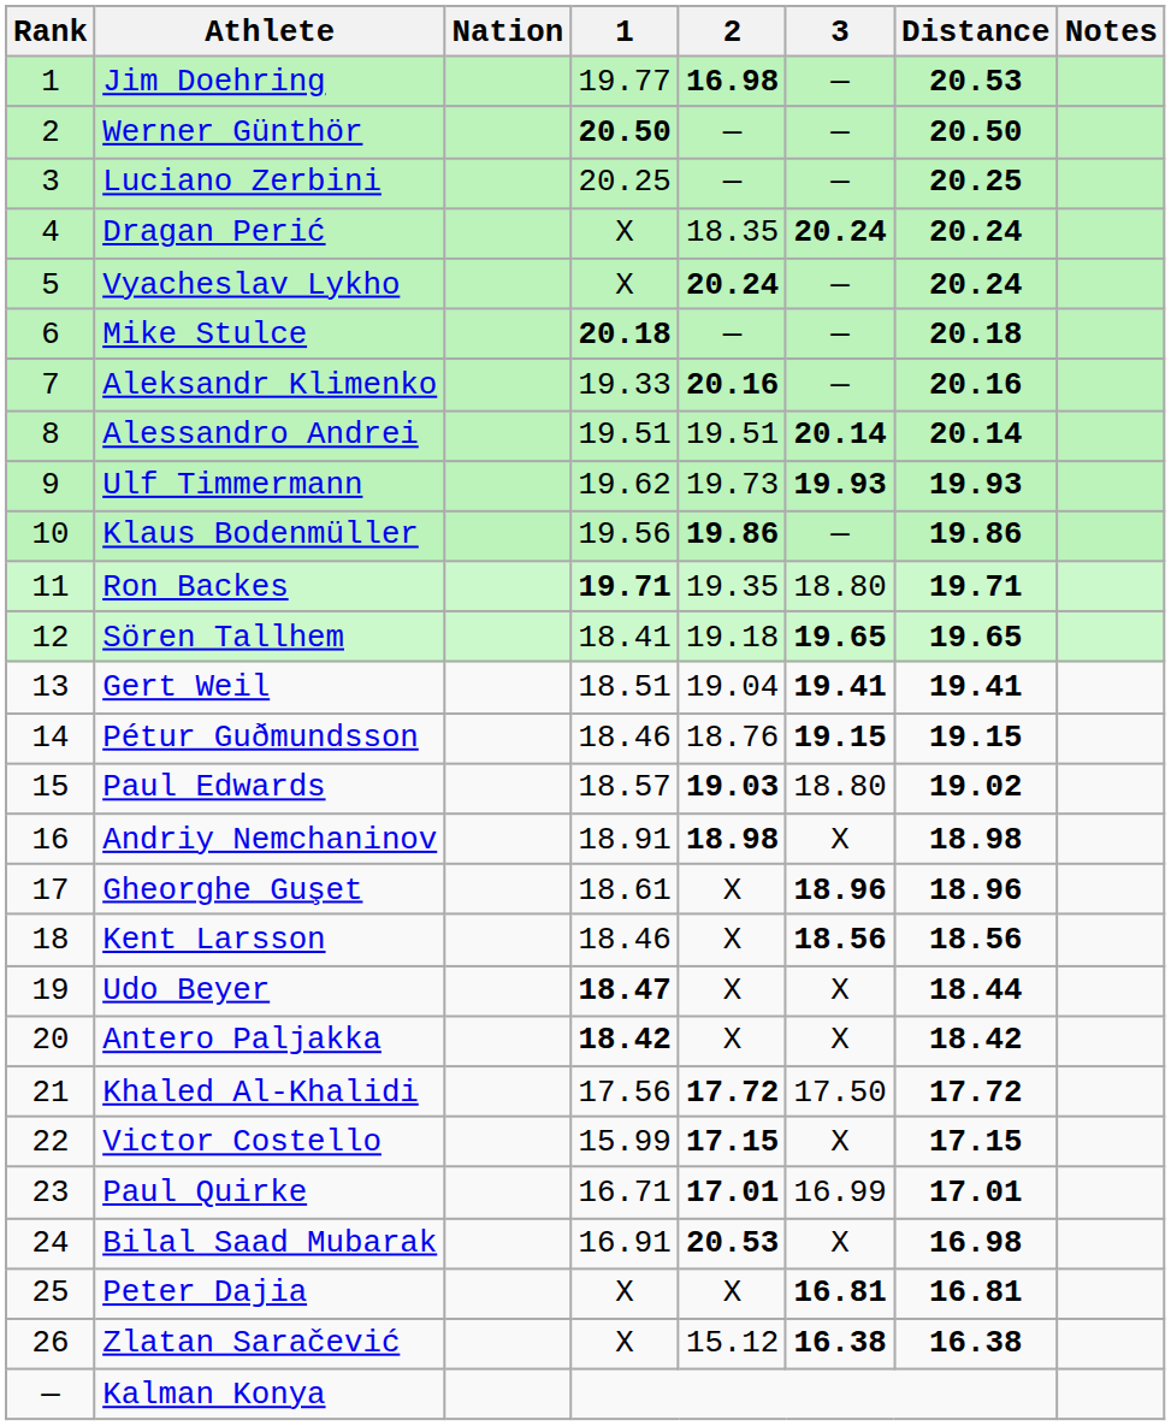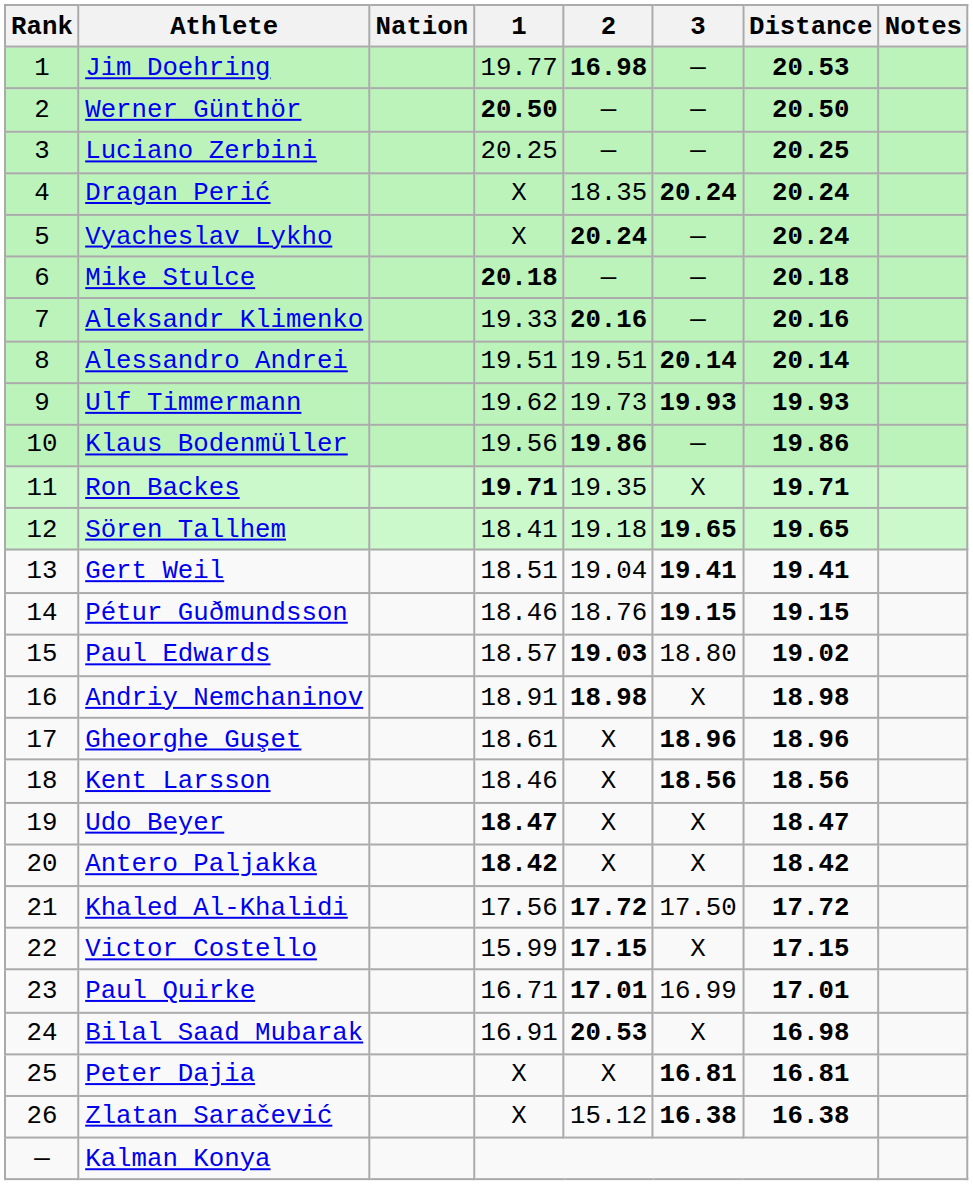 <table class="wikitable sortable" style="text-align:center">
 <tr>
 <th>Rank</th>
 <th>Athlete</th>
 <th>Nation</th>
 <th>1</th>
 <th>2</th>
 <th>3</th>
 <th>Distance</th>
 <th>Notes</th>
 </tr>
 <tr style="background:#bbf3bb;">
 <td>1</td>
 <td align=left><a href='#'>Jim Doehring</a></td>
 <td align=left></td>
 <td>19.77</td>
 <td><strong>16.98</strong></td>
 <td data-sort-value=1.00>—</td>
 <td><strong>20.53</strong></td>
 <td></td>
 </tr>
 <tr style="background:#bbf3bb;">
 <td>2</td>
 <td align=left><a href='#'>Werner Günthör</a></td>
 <td align=left></td>
 <td><strong>20.50</strong></td>
 <td data-sort-value=1.00>—</td>
 <td data-sort-value=1.00>—</td>
 <td><strong>20.50</strong></td>
 <td></td>
 </tr>
 <tr style="background:#bbf3bb;">
 <td>3</td>
 <td align=left><a href='#'>Luciano Zerbini</a></td>
 <td align=left></td>
 <td>20.25</td>
 <td data-sort-value=1.00>—</td>
 <td data-sort-value=1.00>—</td>
 <td><strong>20.25</strong></td>
 <td></td>
 </tr>
 <tr style="background:#bbf3bb;">
 <td>4</td>
 <td align=left><a href='#'>Dragan Perić</a></td>
 <td align=left></td>
 <td data-sort-value=1.00>X</td>
 <td>18.35</td>
 <td><strong>20.24</strong></td>
 <td><strong>20.24</strong></td>
 <td></td>
 </tr>
 <tr style="background:#bbf3bb;">
 <td>5</td>
 <td align=left><a href='#'>Vyacheslav Lykho</a></td>
 <td align=left></td>
 <td data-sort-value=1.00>X</td>
 <td><strong>20.24</strong></td>
 <td data-sort-value=1.00>—</td>
 <td><strong>20.24</strong></td>
 <td></td>
 </tr>
 <tr style="background:#bbf3bb;">
 <td>6</td>
 <td align=left><a href='#'>Mike Stulce</a></td>
 <td align=left></td>
 <td><strong>20.18</strong></td>
 <td data-sort-value=1.00>—</td>
 <td data-sort-value=1.00>—</td>
 <td><strong>20.18</strong></td>
 <td></td>
 </tr>
 <tr style="background:#bbf3bb;">
 <td>7</td>
 <td align=left><a href='#'>Aleksandr Klimenko</a></td>
 <td align=left></td>
 <td>19.33</td>
 <td><strong>20.16</strong></td>
 <td data-sort-value=1.00>—</td>
 <td><strong>20.16</strong></td>
 <td></td>
 </tr>
 <tr style="background:#bbf3bb;">
 <td>8</td>
 <td align=left><a href='#'>Alessandro Andrei</a></td>
 <td align=left></td>
 <td>19.51</td>
 <td>19.51</td>
 <td><strong>20.14</strong></td>
 <td><strong>20.14</strong></td>
 <td></td>
 </tr>
 <tr style="background:#bbf3bb;">
 <td>9</td>
 <td align=left><a href='#'>Ulf Timmermann</a></td>
 <td align=left></td>
 <td>19.62</td>
 <td>19.73</td>
 <td><strong>19.93</strong></td>
 <td><strong>19.93</strong></td>
 <td></td>
 </tr>
 <tr style="background:#bbf3bb;">
 <td>10</td>
 <td align=left><a href='#'>Klaus Bodenmüller</a></td>
 <td align=left></td>
 <td>19.56</td>
 <td><strong>19.86</strong></td>
 <td data-sort-value=1.00>—</td>
 <td><strong>19.86</strong></td>
 <td></td>
 </tr>
 <tr style="background:#ccf9cc;">
 <td>11</td>
 <td align=left><a href='#'>Ron Backes</a></td>
 <td align=left></td>
 <td><strong>19.71</strong></td>
 <td>19.35</td>
-<td>18.80</td>
+<td data-sort-value=1.00>X</td>
 <td><strong>19.71</strong></td>
 <td></td>
 </tr>
 <tr style="background:#ccf9cc;">
 <td>12</td>
 <td align=left><a href='#'>Sören Tallhem</a></td>
 <td align=left></td>
 <td>18.41</td>
 <td>19.18</td>
 <td><strong>19.65</strong></td>
 <td><strong>19.65</strong></td>
 <td></td>
 </tr>
 <tr>
 <td>13</td>
 <td align=left><a href='#'>Gert Weil</a></td>
 <td align=left></td>
 <td>18.51</td>
 <td>19.04</td>
 <td><strong>19.41</strong></td>
 <td><strong>19.41</strong></td>
 <td></td>
 </tr>
 <tr>
 <td>14</td>
 <td align=left><a href='#'>Pétur Guðmundsson</a></td>
 <td align=left></td>
 <td>18.46</td>
 <td>18.76</td>
 <td><strong>19.15</strong></td>
 <td><strong>19.15</strong></td>
 <td></td>
 </tr>
 <tr>
 <td>15</td>
 <td align=left><a href='#'>Paul Edwards</a></td>
 <td align=left></td>
 <td>18.57</td>
 <td><strong>19.03</strong></td>
 <td>18.80</td>
 <td><strong>19.02</strong></td>
 <td></td>
 </tr>
 <tr>
 <td>16</td>
 <td align=left><a href='#'>Andriy Nemchaninov</a></td>
 <td align=left></td>
 <td>18.91</td>
 <td><strong>18.98</strong></td>
 <td data-sort-value=1.00>X</td>
 <td><strong>18.98</strong></td>
 <td></td>
 </tr>
 <tr>
 <td>17</td>
 <td align=left><a href='#'>Gheorghe Guşet</a></td>
 <td align=left></td>
 <td>18.61</td>
 <td data-sort-value=1.00>X</td>
 <td><strong>18.96</strong></td>
 <td><strong>18.96</strong></td>
 <td></td>
 </tr>
 <tr>
 <td>18</td>
 <td align=left><a href='#'>Kent Larsson</a></td>
 <td align=left></td>
 <td>18.46</td>
 <td data-sort-value=1.00>X</td>
 <td><strong>18.56</strong></td>
 <td><strong>18.56</strong></td>
 <td></td>
 </tr>
 <tr>
 <td>19</td>
 <td align=left><a href='#'>Udo Beyer</a></td>
 <td align=left></td>
 <td><strong>18.47</strong></td>
 <td data-sort-value=1.00>X</td>
 <td data-sort-value=1.00>X</td>
-<td><strong>18.44</strong></td>
+<td><strong>18.47</strong></td>
 <td></td>
 </tr>
 <tr>
 <td>20</td>
 <td align=left><a href='#'>Antero Paljakka</a></td>
 <td align=left></td>
 <td><strong>18.42</strong></td>
 <td data-sort-value=1.00>X</td>
 <td data-sort-value=1.00>X</td>
 <td><strong>18.42</strong></td>
 <td></td>
 </tr>
 <tr>
 <td>21</td>
 <td align=left><a href='#'>Khaled Al-Khalidi</a></td>
 <td align=left></td>
 <td>17.56</td>
 <td><strong>17.72</strong></td>
 <td>17.50</td>
 <td><strong>17.72</strong></td>
 <td></td>
 </tr>
 <tr>
 <td>22</td>
 <td align=left><a href='#'>Victor Costello</a></td>
 <td align=left></td>
 <td>15.99</td>
 <td><strong>17.15</strong></td>
 <td data-sort-value=1.00>X</td>
 <td><strong>17.15</strong></td>
 <td></td>
 </tr>
 <tr>
 <td>23</td>
 <td align=left><a href='#'>Paul Quirke</a></td>
 <td align=left></td>
 <td>16.71</td>
 <td><strong>17.01</strong></td>
 <td>16.99</td>
 <td><strong>17.01</strong></td>
 <td></td>
 </tr>
 <tr>
 <td>24</td>
 <td align=left><a href='#'>Bilal Saad Mubarak</a></td>
 <td align=left></td>
 <td>16.91</td>
 <td><strong>20.53</strong></td>
 <td data-sort-value=1.00>X</td>
 <td><strong>16.98</strong></td>
 <td></td>
 </tr>
 <tr>
 <td>25</td>
 <td align=left><a href='#'>Peter Dajia</a></td>
 <td align=left></td>
 <td data-sort-value=1.00>X</td>
 <td data-sort-value=1.00>X</td>
 <td><strong>16.81</strong></td>
 <td><strong>16.81</strong></td>
 <td></td>
 </tr>
 <tr>
 <td>26</td>
 <td align=left><a href='#'>Zlatan Saračević</a></td>
 <td align=left></td>
 <td data-sort-value=1.00>X</td>
 <td>15.12</td>
 <td><strong>16.38</strong></td>
 <td><strong>16.38</strong></td>
 <td></td>
 </tr>
 <tr>
 <td data-sort-value=27>—</td>
 <td align=left><a href='#'>Kalman Konya</a></td>
 <td align=left></td>
 <td colspan=4 data-sort-value=0.00></td>
 <td></td>
 </tr>
 </table>
